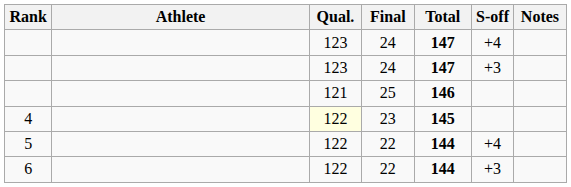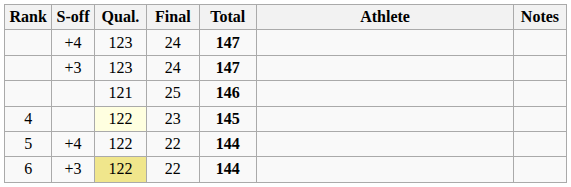 <table class="wikitable" style="text-align:center">
 <tr>
 <th width=40>Rank</th>
-<th width=250>Athlete</th>
+<th width=35>S-off</th>
 <th width=45>Qual.</th>
 <th width=45>Final</th>
 <th width=50>Total</th>
-<th width=35>S-off</th>
+<th width=250>Athlete</th>
 <th width=45>Notes</th>
 </tr>
 <tr>
 <td></td>
-<td align=left></td>
+<td>+4</td>
 <td>123</td>
 <td>24</td>
 <td><strong>147</strong></td>
-<td>+4</td>
+<td align=left></td>
 <td></td>
 </tr>
 <tr>
 <td></td>
-<td align=left></td>
+<td>+3</td>
 <td>123</td>
 <td>24</td>
 <td><strong>147</strong></td>
-<td>+3</td>
+<td align=left></td>
 <td></td>
 </tr>
 <tr>
 <td></td>
-<td align=left></td>
+<td></td>
 <td>121</td>
 <td>25</td>
 <td><strong>146</strong></td>
-<td></td>
+<td align=left></td>
 <td></td>
 </tr>
 <tr>
 <td>4</td>
-<td align=left></td>
+<td></td>
 <td style="background: lightyellow;">122</td>
 <td>23</td>
 <td><strong>145</strong></td>
-<td></td>
+<td align=left></td>
 <td></td>
 </tr>
 <tr>
 <td>5</td>
-<td align=left></td>
+<td>+4</td>
 <td>122</td>
 <td>22</td>
 <td><strong>144</strong></td>
-<td>+4</td>
+<td align=left></td>
 <td></td>
 </tr>
 <tr>
 <td>6</td>
-<td align=left></td>
-<td>122</td>
+<td>+3</td>
+<td style="background: khaki;">122</td>
 <td>22</td>
 <td><strong>144</strong></td>
-<td>+3</td>
+<td align=left></td>
 <td></td>
 </tr>
 </table>
